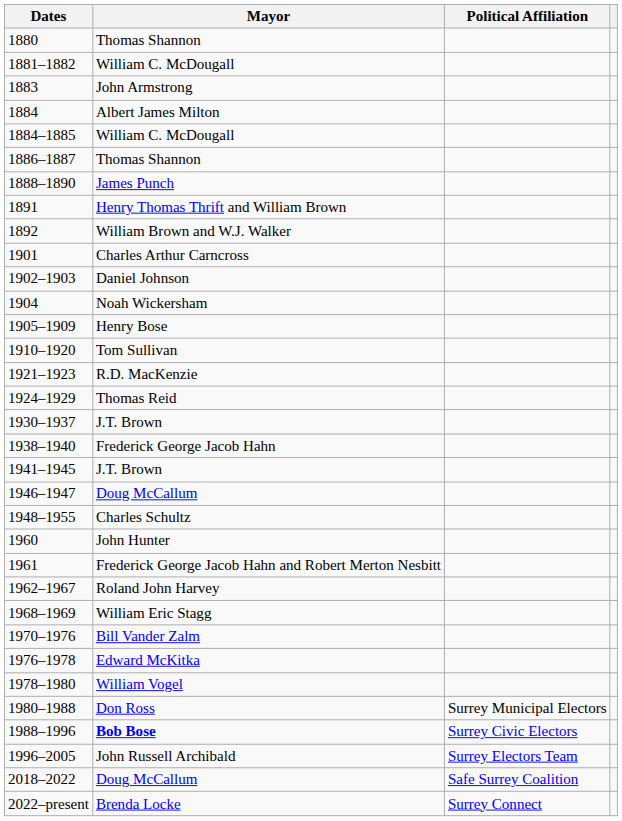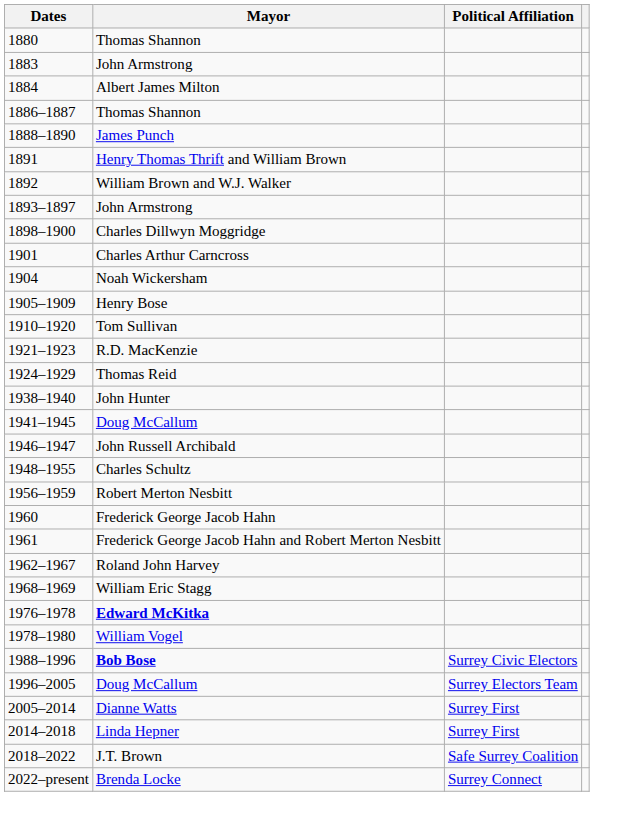 <table class="wikitable">
 <tr>
 <th>Dates</th>
 <th>Mayor</th>
 <th>Political Affiliation</th>
 <th></th>
 </tr>
 <tr>
 <td>1880</td>
 <td>Thomas Shannon</td>
 <td></td>
 <td></td>
 </tr>
 <tr>
-<td>1881–1882</td>
-<td>William C. McDougall</td>
-<td></td>
-<td></td>
-</tr>
-<tr>
 <td>1883</td>
 <td>John Armstrong</td>
 <td></td>
 <td></td>
 </tr>
 <tr>
 <td>1884</td>
 <td>Albert James Milton</td>
-<td></td>
-<td></td>
-</tr>
-<tr>
-<td>1884–1885</td>
-<td>William C. McDougall</td>
 <td></td>
 <td></td>
 </tr>
 <tr>
 <td>1886–1887</td>
 <td>Thomas Shannon</td>
 <td></td>
 <td></td>
 </tr>
 <tr>
 <td>1888–1890</td>
 <td><a href='#'>James Punch</a></td>
 <td></td>
 <td></td>
 </tr>
 <tr>
 <td>1891</td>
 <td><a href='#'>Henry Thomas Thrift</a> and William Brown</td>
 <td></td>
 <td></td>
 </tr>
 <tr>
 <td>1892</td>
 <td>William Brown and W.J. Walker</td>
 <td></td>
 <td></td>
 </tr>
 <tr>
-<td>1901</td>
-<td>Charles Arthur Carncross</td>
+<td>1893–1897</td>
+<td>John Armstrong</td>
 <td></td>
 <td></td>
 </tr>
 <tr>
-<td>1902–1903</td>
-<td>Daniel Johnson</td>
+<td>1898–1900</td>
+<td>Charles Dillwyn Moggridge</td>
+<td></td>
+<td></td>
+</tr>
+<tr>
+<td>1901</td>
+<td>Charles Arthur Carncross</td>
 <td></td>
 <td></td>
 </tr>
 <tr>
 <td>1904</td>
 <td>Noah Wickersham</td>
 <td></td>
 <td></td>
 </tr>
 <tr>
 <td>1905–1909</td>
 <td>Henry Bose</td>
 <td></td>
 <td></td>
 </tr>
 <tr>
 <td>1910–1920</td>
 <td>Tom Sullivan</td>
 <td></td>
 <td></td>
 </tr>
 <tr>
 <td>1921–1923</td>
 <td>R.D. MacKenzie</td>
 <td></td>
 <td></td>
 </tr>
 <tr>
 <td>1924–1929</td>
 <td>Thomas Reid</td>
 <td></td>
 <td></td>
 </tr>
 <tr>
-<td>1930–1937</td>
-<td>J.T. Brown</td>
-<td></td>
-<td></td>
-</tr>
-<tr>
 <td>1938–1940</td>
-<td>Frederick George Jacob Hahn</td>
+<td>John Hunter</td>
 <td></td>
 <td></td>
 </tr>
 <tr>
 <td>1941–1945</td>
-<td>J.T. Brown</td>
+<td><a href='#'>Doug McCallum</a></td>
 <td></td>
 <td></td>
 </tr>
 <tr>
 <td>1946–1947</td>
-<td><a href='#'>Doug McCallum</a></td>
+<td>John Russell Archibald</td>
 <td></td>
 <td></td>
 </tr>
 <tr>
 <td>1948–1955</td>
 <td>Charles Schultz</td>
 <td></td>
 <td></td>
 </tr>
 <tr>
+<td>1956–1959</td>
+<td>Robert Merton Nesbitt</td>
+<td></td>
+<td></td>
+</tr>
+<tr>
 <td>1960</td>
-<td>John Hunter</td>
+<td>Frederick George Jacob Hahn</td>
 <td></td>
 <td></td>
 </tr>
 <tr>
 <td>1961</td>
 <td>Frederick George Jacob Hahn and Robert Merton Nesbitt</td>
 <td></td>
 <td></td>
 </tr>
 <tr>
 <td>1962–1967</td>
 <td>Roland John Harvey</td>
 <td></td>
 <td></td>
 </tr>
 <tr>
 <td>1968–1969</td>
 <td>William Eric Stagg</td>
 <td></td>
 <td></td>
 </tr>
 <tr>
-<td>1970–1976</td>
-<td><a href='#'>Bill Vander Zalm</a></td>
-<td></td>
-<td></td>
-</tr>
-<tr>
 <td>1976–1978</td>
-<td><a href='#'>Edward McKitka</a></td>
+<td><strong><a href='#'>Edward McKitka</a></strong></td>
 <td></td>
 <td></td>
 </tr>
 <tr>
 <td>1978–1980</td>
 <td><a href='#'>William Vogel</a></td>
 <td></td>
 <td></td>
 </tr>
 <tr>
-<td>1980–1988</td>
-<td><a href='#'>Don Ross</a></td>
-<td>Surrey Municipal Electors</td>
-<td></td>
-</tr>
-<tr>
 <td>1988–1996</td>
 <td><strong><a href='#'>Bob Bose</a></strong></td>
 <td><a href='#'>Surrey Civic Electors</a></td>
 <td></td>
 </tr>
 <tr>
 <td>1996–2005</td>
-<td>John Russell Archibald</td>
+<td><a href='#'>Doug McCallum</a></td>
 <td><a href='#'>Surrey Electors Team</a></td>
 <td></td>
 </tr>
 <tr>
+<td>2005–2014</td>
+<td><a href='#'>Dianne Watts</a></td>
+<td><a href='#'>Surrey First</a></td>
+<td></td>
+</tr>
+<tr>
+<td>2014–2018</td>
+<td><a href='#'>Linda Hepner</a></td>
+<td><a href='#'>Surrey First</a></td>
+<td></td>
+</tr>
+<tr>
 <td>2018–2022</td>
-<td><a href='#'>Doug McCallum</a></td>
+<td>J.T. Brown</td>
 <td><a href='#'>Safe Surrey Coalition</a></td>
 <td></td>
 </tr>
 <tr>
 <td>2022–present</td>
 <td><a href='#'>Brenda Locke</a></td>
 <td><a href='#'>Surrey Connect</a></td>
 </tr>
 </table>
